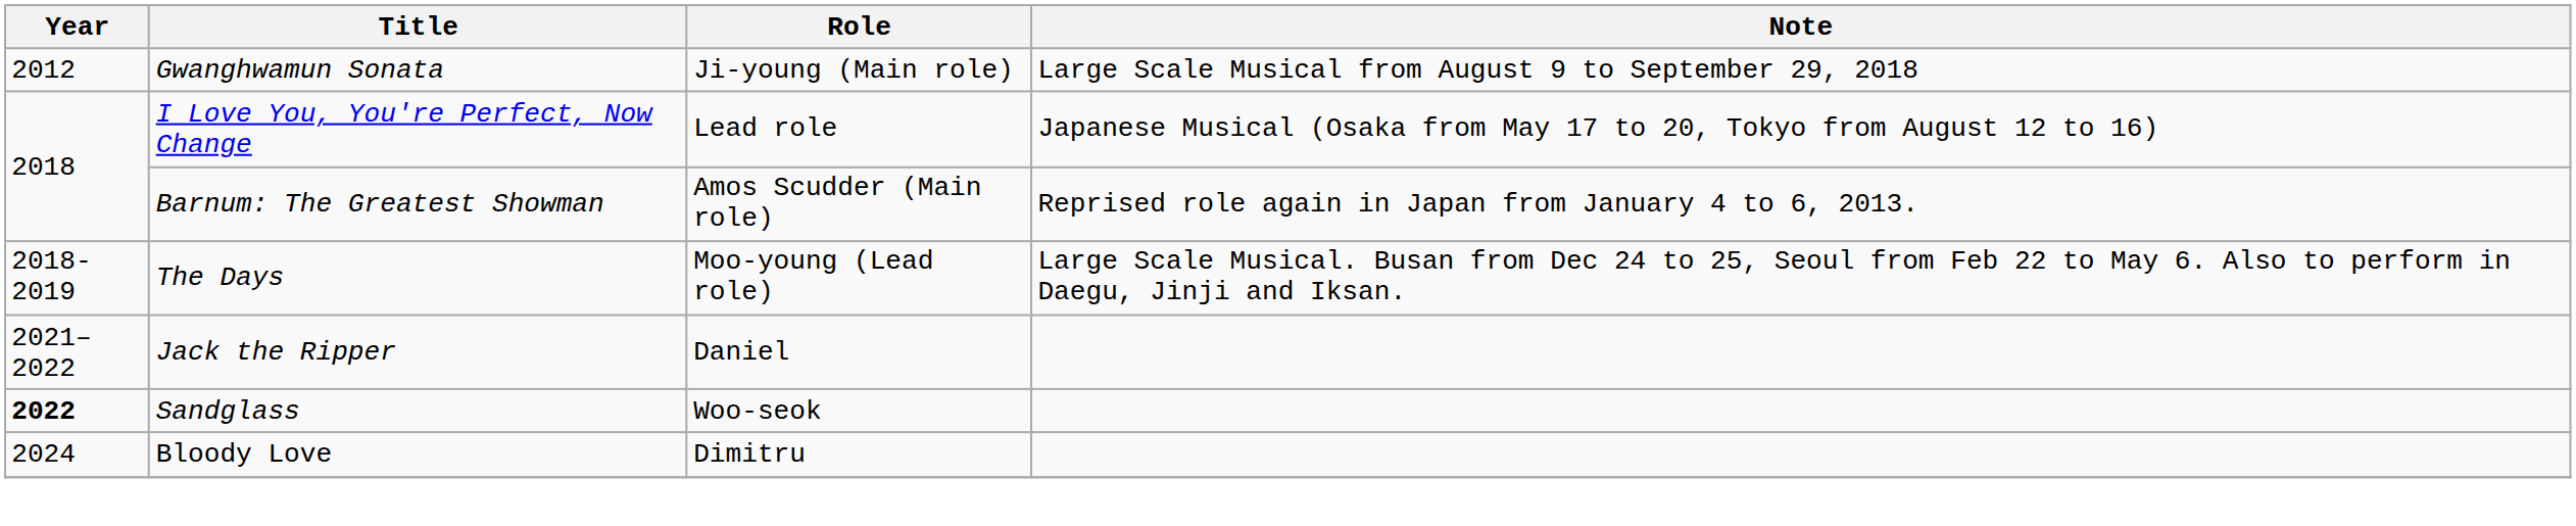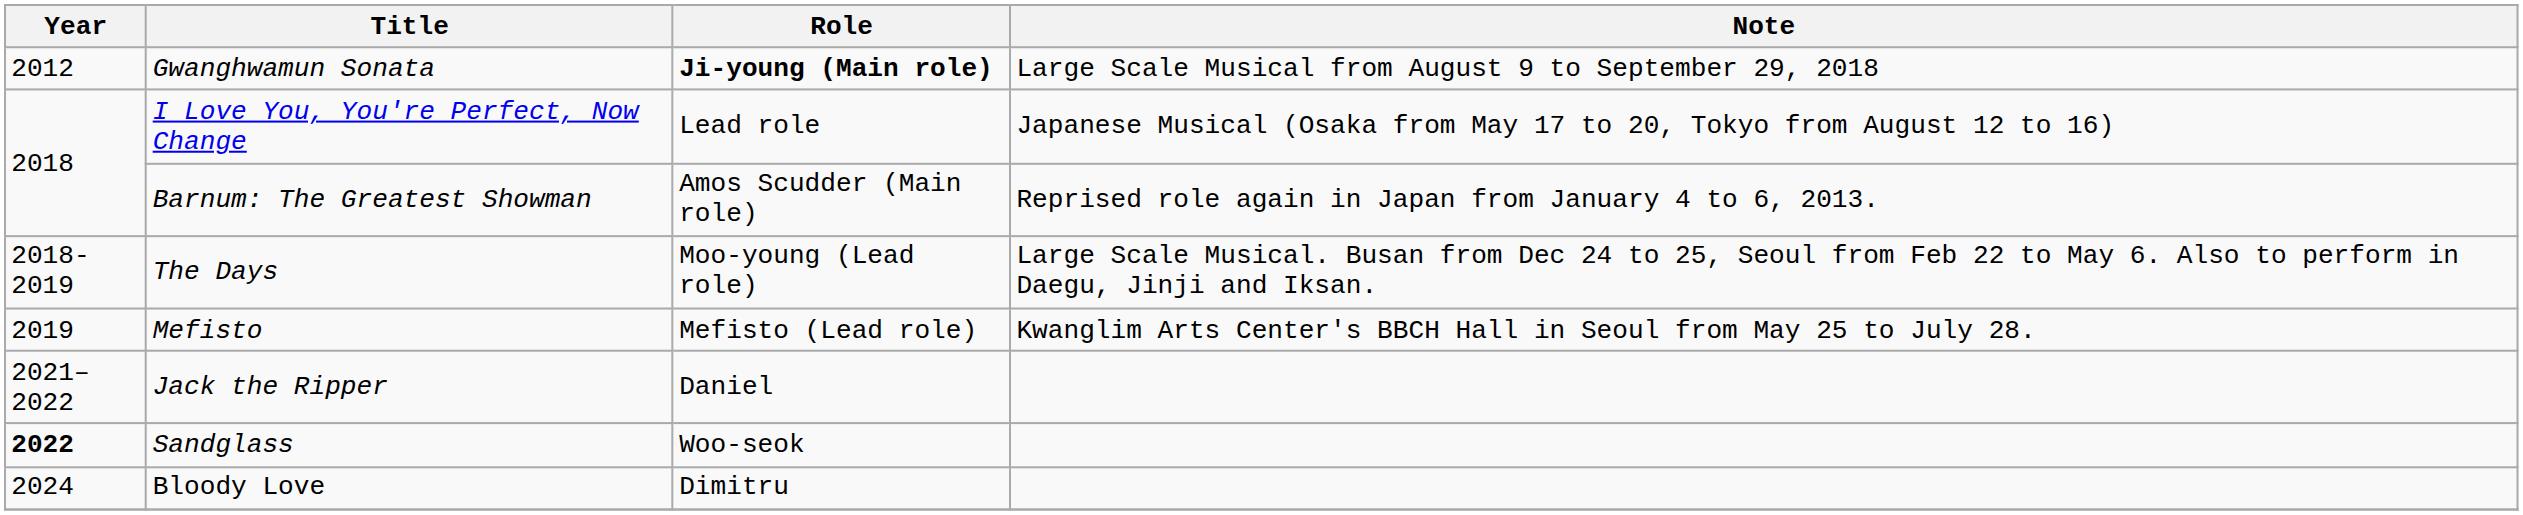 <table class="wikitable">
 <tr>
 <th>Year</th>
 <th>Title</th>
 <th>Role</th>
 <th>Note</th>
 </tr>
 <tr>
 <td>2012</td>
 <td><em>Gwanghwamun Sonata</em></td>
-<td>Ji-young (Main role)</td>
+<td><strong>Ji-young (Main role)</strong></td>
 <td>Large Scale Musical from August 9 to September 29, 2018</td>
 </tr>
 <tr>
 <td rowspan="2">2018</td>
 <td><em><a href='#'>I Love You, You're Perfect, Now Change</a></em></td>
 <td>Lead role</td>
 <td>Japanese Musical (Osaka from May 17 to 20, Tokyo from August 12 to 16)</td>
 </tr>
 <tr>
 <td><em>Barnum: The Greatest Showman</em></td>
 <td>Amos Scudder (Main role)</td>
 <td>Reprised role again in Japan from January 4 to 6, 2013.</td>
 </tr>
 <tr>
 <td>2018-2019</td>
 <td><em>The Days</em></td>
 <td>Moo-young (Lead role)</td>
 <td>Large Scale Musical. Busan from Dec 24 to 25, Seoul from Feb 22 to May 6. Also to perform in Daegu, Jinji and Iksan.</td>
+</tr>
+<tr>
+<td>2019</td>
+<td><em>Mefisto</em></td>
+<td>Mefisto (Lead role)</td>
+<td>Kwanglim Arts Center's BBCH Hall in Seoul from May 25 to July 28.</td>
 </tr>
 <tr>
 <td>2021–2022</td>
 <td><em>Jack the Ripper</em></td>
 <td>Daniel</td>
 <td></td>
 </tr>
 <tr>
 <td><strong>2022</strong></td>
 <td><em>Sandglass</em></td>
 <td>Woo-seok</td>
 <td></td>
 </tr>
 <tr>
 <td>2024</td>
 <td>Bloody Love</td>
 <td>Dimitru</td>
 <td></td>
 </tr>
 <tr>
 </tr>
 </table>
